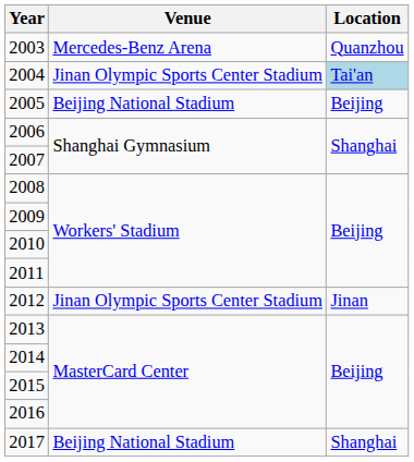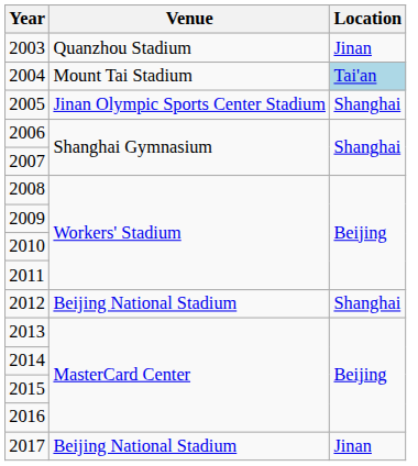 <table class="wikitable">
 <tr>
 <th>Year</th>
 <th>Venue</th>
 <th>Location</th>
 </tr>
 <tr>
 <td>2003</td>
-<td><a href='#'>Mercedes-Benz Arena</a></td>
-<td><a href='#'>Quanzhou</a></td>
+<td>Quanzhou Stadium</td>
+<td><a href='#'>Jinan</a></td>
 </tr>
 <tr>
 <td>2004</td>
-<td><a href='#'>Jinan Olympic Sports Center Stadium</a></td>
+<td>Mount Tai Stadium</td>
 <td style="background: lightblue;"><a href='#'>Tai'an</a></td>
 </tr>
 <tr>
 <td>2005</td>
-<td><a href='#'>Beijing National Stadium</a></td>
-<td><a href='#'>Beijing</a></td>
+<td><a href='#'>Jinan Olympic Sports Center Stadium</a></td>
+<td><a href='#'>Shanghai</a></td>
 </tr>
 <tr>
 <td>2006</td>
 <td rowspan="2">Shanghai Gymnasium</td>
 <td rowspan="2"><a href='#'>Shanghai</a></td>
 </tr>
 <tr>
 <td>2007</td>
 </tr>
 <tr>
 <td>2008</td>
 <td rowspan="4"><a href='#'>Workers' Stadium</a></td>
 <td rowspan="4"><a href='#'>Beijing</a></td>
 </tr>
 <tr>
 <td>2009</td>
 </tr>
 <tr>
 <td>2010</td>
 </tr>
 <tr>
 <td>2011</td>
 </tr>
 <tr>
 <td>2012</td>
-<td><a href='#'>Jinan Olympic Sports Center Stadium</a></td>
-<td><a href='#'>Jinan</a></td>
+<td><a href='#'>Beijing National Stadium</a></td>
+<td><a href='#'>Shanghai</a></td>
 </tr>
 <tr>
 <td>2013</td>
 <td rowspan="4"><a href='#'>MasterCard Center</a></td>
 <td rowspan="4"><a href='#'>Beijing</a></td>
 </tr>
 <tr>
 <td>2014</td>
 </tr>
 <tr>
 <td>2015</td>
 </tr>
 <tr>
 <td>2016</td>
 </tr>
 <tr>
 <td>2017</td>
 <td><a href='#'>Beijing National Stadium</a></td>
-<td><a href='#'>Shanghai</a></td>
+<td><a href='#'>Jinan</a></td>
 </tr>
 </table>
